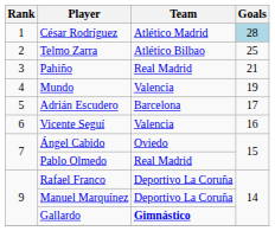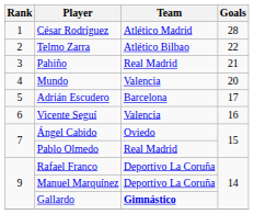 <table class="wikitable">
 <tr>
 <th>Rank</th>
 <th>Player</th>
 <th>Team</th>
 <th>Goals</th>
 </tr>
 <tr>
 <td align=center>1</td>
 <td> <a href='#'>César Rodríguez</a></td>
 <td><a href='#'>Atlético Madrid</a></td>
-<td align=center style="background: lightblue;">28</td>
+<td align=center>28</td>
 </tr>
 <tr>
 <td align=center>2</td>
 <td> <a href='#'>Telmo Zarra</a></td>
 <td><a href='#'>Atlético Bilbao</a></td>
-<td align=center>25</td>
+<td align=center>22</td>
 </tr>
 <tr>
 <td align=center>3</td>
 <td> <a href='#'>Pahiño</a></td>
 <td><a href='#'>Real Madrid</a></td>
 <td align=center>21</td>
 </tr>
 <tr>
 <td align=center>4</td>
 <td> <a href='#'>Mundo</a></td>
 <td><a href='#'>Valencia</a></td>
-<td align=center>19</td>
+<td align=center>20</td>
 </tr>
 <tr>
 <td align=center>5</td>
 <td> <a href='#'>Adrián Escudero</a></td>
 <td><a href='#'>Barcelona</a></td>
 <td align=center>17</td>
 </tr>
 <tr>
 <td align=center>6</td>
 <td> <a href='#'>Vicente Seguí</a></td>
 <td><a href='#'>Valencia</a></td>
 <td align=center>16</td>
 </tr>
 <tr>
 <td rowspan=2 align=center>7</td>
 <td> <a href='#'>Ángel Cabido</a></td>
 <td><a href='#'>Oviedo</a></td>
 <td rowspan=2 align=center>15</td>
 </tr>
 <tr>
 <td> <a href='#'>Pablo Olmedo</a></td>
 <td><a href='#'>Real Madrid</a></td>
 </tr>
 <tr>
 <td rowspan=3 align=center>9</td>
 <td> <a href='#'>Rafael Franco</a></td>
 <td><a href='#'>Deportivo La Coruña</a></td>
 <td rowspan=3 align=center>14</td>
 </tr>
 <tr>
 <td> <a href='#'>Manuel Marquínez</a></td>
 <td><a href='#'>Deportivo La Coruña</a></td>
 </tr>
 <tr>
 <td> <a href='#'>Gallardo</a></td>
 <td><strong><a href='#'>Gimnástico</a></strong></td>
 </tr>
 <tr>
 </tr>
 </table>
